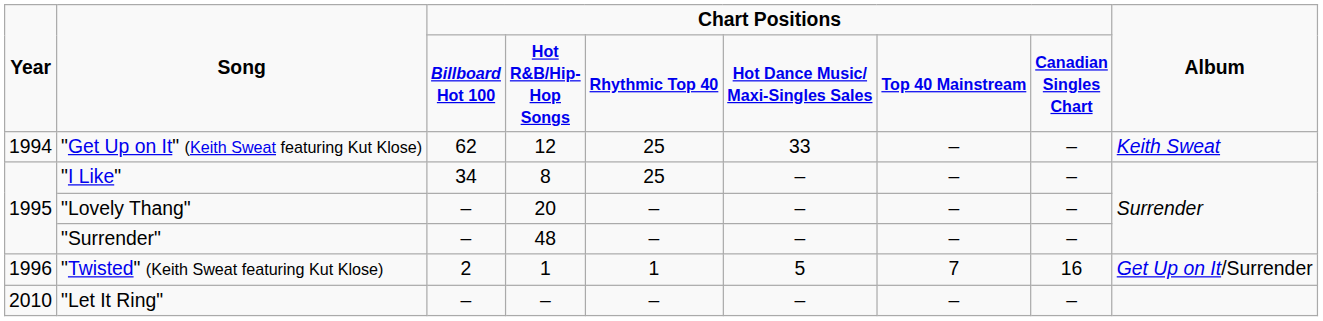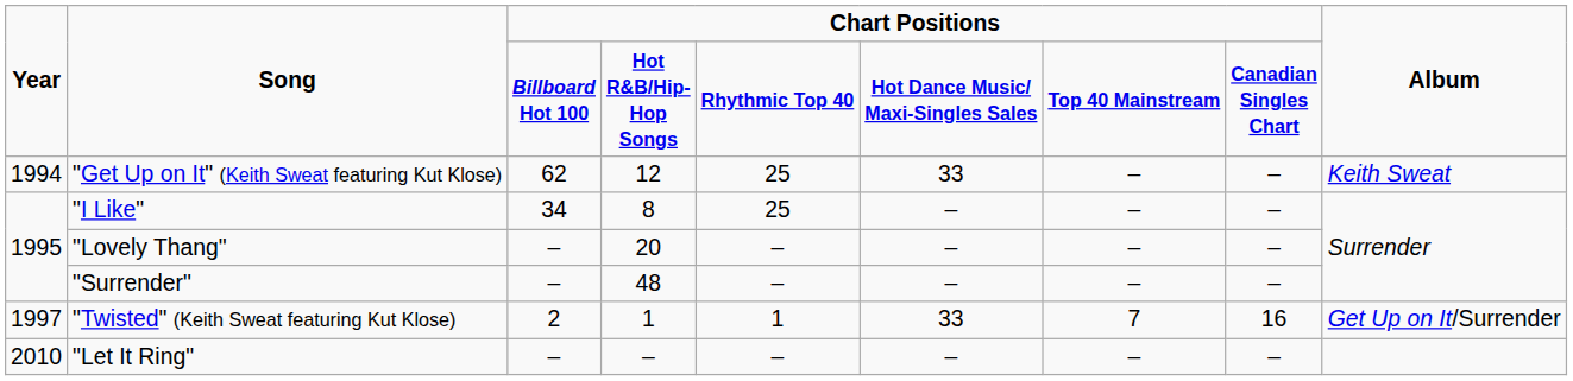 <table class="wikitable">
 <tr>
 <td rowspan="2" align="center"><strong>Year</strong></td>
 <td rowspan="2" align="center"><strong>Song</strong></td>
 <td colspan="6" align="center"><strong>Chart Positions</strong></td>
 <td rowspan="2" align="center"><strong>Album</strong></td>
 </tr>
 <tr>
 <td align="center" width="40"><strong><small><a href='#'><em>Billboard</em> Hot 100</a></small></strong></td>
 <td align="center" width="40"><strong><small><a href='#'>Hot R&B/Hip-Hop Songs</a></small></strong></td>
 <td align="center"><strong><small><a href='#'>Rhythmic Top 40</a></small></strong></td>
 <td align="center"><strong><small><a href='#'>Hot Dance Music/<br>Maxi-Singles Sales</a></small></strong></td>
 <td align="center"><strong><small><a href='#'>Top 40 Mainstream</a></small></strong></td>
 <td align="center" width="40"><strong><small><a href='#'>Canadian Singles Chart</a></small></strong></td>
 </tr>
 <tr>
 <td>1994</td>
 <td>"<a href='#'>Get Up on It</a>" <small>(<a href='#'>Keith Sweat</a> featuring Kut Klose)</small></td>
 <td align="center">62</td>
 <td align="center">12</td>
 <td align="center">25</td>
 <td align="center">33</td>
 <td align="center">–</td>
 <td align="center">–</td>
 <td><em><a href='#'>Keith Sweat</a></em></td>
 </tr>
 <tr>
 <td rowspan="3">1995</td>
 <td>"<a href='#'>I Like</a>"</td>
 <td align="center">34</td>
 <td align="center">8</td>
 <td align="center">25</td>
 <td align="center">–</td>
 <td align="center">–</td>
 <td align="center">–</td>
 <td rowspan="3"><em>Surrender</em></td>
 </tr>
 <tr>
 <td>"Lovely Thang"</td>
 <td align="center">–</td>
 <td align="center">20</td>
 <td align="center">–</td>
 <td align="center">–</td>
 <td align="center">–</td>
 <td align="center">–</td>
 </tr>
 <tr>
 <td>"Surrender"</td>
 <td align="center">–</td>
 <td align="center">48</td>
 <td align="center">–</td>
 <td align="center">–</td>
 <td align="center">–</td>
 <td align="center">–</td>
 </tr>
 <tr>
-<td rowspan="1">1996</td>
+<td rowspan="1">1997</td>
 <td>"<a href='#'>Twisted</a>" <small>(Keith Sweat featuring Kut Klose)</small></td>
 <td align="center">2</td>
 <td align="center">1</td>
 <td align="center">1</td>
-<td align="center">5</td>
+<td align="center">33</td>
 <td align="center">7</td>
 <td align="center">16</td>
 <td><em><a href='#'>Get Up on It</a></em>/Surrender</td>
 </tr>
 <tr>
 <td rowspan="1">2010</td>
 <td>"Let It Ring"</td>
 <td align="center">–</td>
 <td align="center">–</td>
 <td align="center">–</td>
 <td align="center">–</td>
 <td align="center">–</td>
 <td align="center">–</td>
 <td></td>
 </tr>
 </table>
